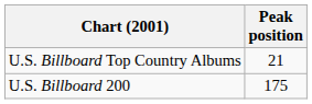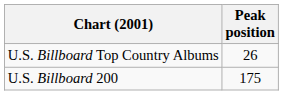 <table class="wikitable">
 <tr>
 <th>Chart (2001)</th>
 <th>Peak<br>position</th>
 </tr>
 <tr>
 <td>U.S. <em>Billboard</em> Top Country Albums</td>
-<td align="center">21</td>
+<td align="center">26</td>
 </tr>
 <tr>
 <td>U.S. <em>Billboard</em> 200</td>
 <td align="center">175</td>
 </tr>
 </table>
